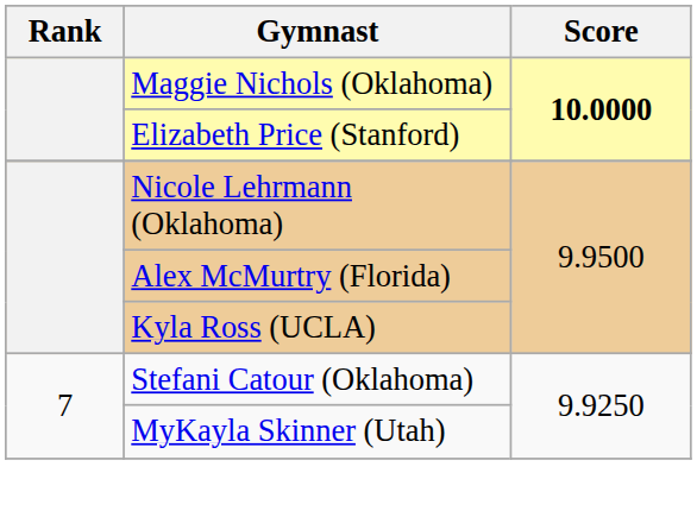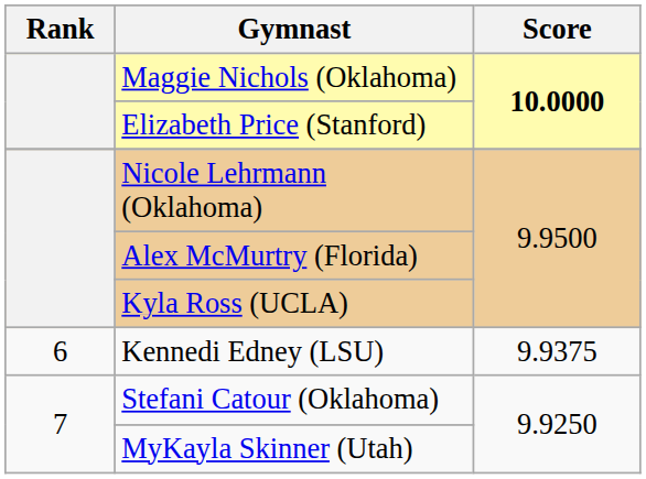 <table class="wikitable sortable" style="text-align:center; font-size:95%">
 <tr>
 <th scope="col" style="width:50px;">Rank</th>
 <th scope="col" style="width:180px;">Gymnast</th>
 <th scope="col" style="width:80px;">Score</th>
 </tr>
 <tr style="background:#fffcaf;">
 <th rowspan="2" scope="row" style="text-align:center"></th>
 <td style="text-align:left;"><a href='#'>Maggie Nichols</a> (Oklahoma)</td>
 <td rowspan="2"><strong>10.0000</strong></td>
 </tr>
 <tr style="background:#fffcaf;">
 <td style="text-align:left;"><a href='#'>Elizabeth Price</a> (Stanford)</td>
 </tr>
 <tr>
 </tr>
 <tr style="background:#ec9;">
 <th rowspan="3" scope="row" style="text-align:center"></th>
 <td style="text-align:left;"><a href='#'>Nicole Lehrmann</a> (Oklahoma)</td>
 <td rowspan="3">9.9500</td>
 </tr>
 <tr style="background:#ec9;">
 <td style="text-align:left;"><a href='#'>Alex McMurtry</a> (Florida)</td>
 </tr>
 <tr style="background:#ec9;">
 <td style="text-align:left;"><a href='#'>Kyla Ross</a> (UCLA)</td>
 </tr>
 <tr>
+<td>6</td>
+<td style="text-align:left;">Kennedi Edney (LSU)</td>
+<td>9.9375</td>
+</tr>
+<tr>
 <td rowspan="3">7</td>
 <td style="text-align:left;"><a href='#'>Stefani Catour</a> (Oklahoma)</td>
 <td rowspan="3">9.9250</td>
 </tr>
 <tr>
 <td style="text-align:left;"><a href='#'>MyKayla Skinner</a> (Utah)</td>
 </tr>
 </table>
